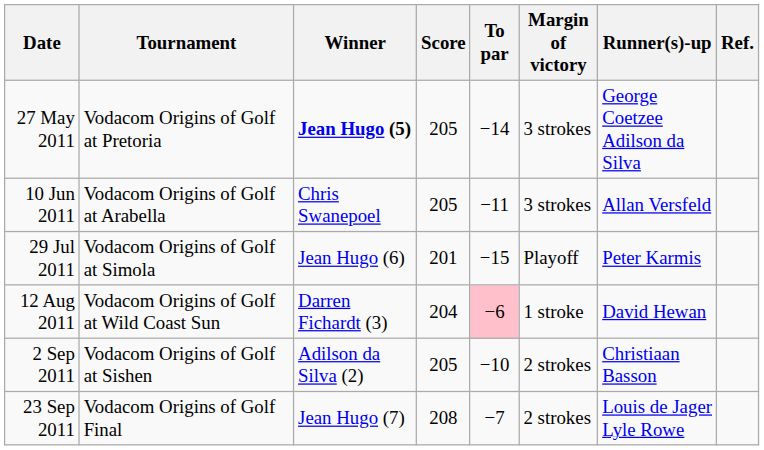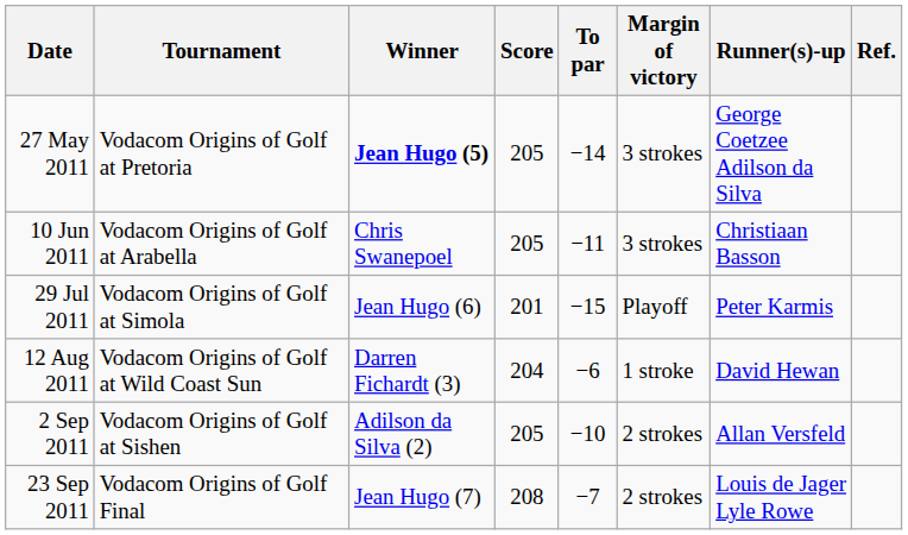 <table class=wikitable style="font-size:95%">
 <tr>
 <th>Date</th>
 <th>Tournament</th>
 <th>Winner</th>
 <th>Score</th>
 <th>To par</th>
 <th>Margin of<br>victory</th>
 <th>Runner(s)-up</th>
 <th>Ref.</th>
 </tr>
 <tr>
 <td align=right>27 May 2011</td>
 <td>Vodacom Origins of Golf at Pretoria</td>
 <td><strong> <a href='#'>Jean Hugo</a> (5)</strong></td>
 <td align=center>205</td>
 <td align=center>−14</td>
 <td>3 strokes</td>
 <td> <a href='#'>George Coetzee</a><br> <a href='#'>Adilson da Silva</a></td>
 <td></td>
 </tr>
 <tr>
 <td align=right>10 Jun 2011</td>
 <td>Vodacom Origins of Golf at Arabella</td>
 <td> <a href='#'>Chris Swanepoel</a></td>
 <td align=center>205</td>
 <td align=center>−11</td>
 <td>3 strokes</td>
-<td> <a href='#'>Allan Versfeld</a></td>
+<td> <a href='#'>Christiaan Basson</a></td>
 <td></td>
 </tr>
 <tr>
 <td align=right>29 Jul 2011</td>
 <td>Vodacom Origins of Golf at Simola</td>
 <td> <a href='#'>Jean Hugo</a> (6)</td>
 <td align=center>201</td>
 <td align=center>−15</td>
 <td>Playoff</td>
 <td> <a href='#'>Peter Karmis</a></td>
 <td></td>
 </tr>
 <tr>
 <td align=right>12 Aug 2011</td>
 <td>Vodacom Origins of Golf at Wild Coast Sun</td>
 <td> <a href='#'>Darren Fichardt</a> (3)</td>
 <td align=center>204</td>
-<td align=center style="background: pink;">−6</td>
+<td align=center>−6</td>
 <td>1 stroke</td>
 <td> <a href='#'>David Hewan</a></td>
 <td></td>
 </tr>
 <tr>
 <td align=right>2 Sep 2011</td>
 <td>Vodacom Origins of Golf at Sishen</td>
 <td> <a href='#'>Adilson da Silva</a> (2)</td>
 <td align=center>205</td>
 <td align=center>−10</td>
 <td>2 strokes</td>
-<td> <a href='#'>Christiaan Basson</a></td>
+<td> <a href='#'>Allan Versfeld</a></td>
 <td></td>
 </tr>
 <tr>
 <td align=right>23 Sep 2011</td>
 <td>Vodacom Origins of Golf Final</td>
 <td> <a href='#'>Jean Hugo</a> (7)</td>
 <td align=center>208</td>
 <td align=center>−7</td>
 <td>2 strokes</td>
 <td> <a href='#'>Louis de Jager</a><br> <a href='#'>Lyle Rowe</a></td>
 <td></td>
 </tr>
 </table>
